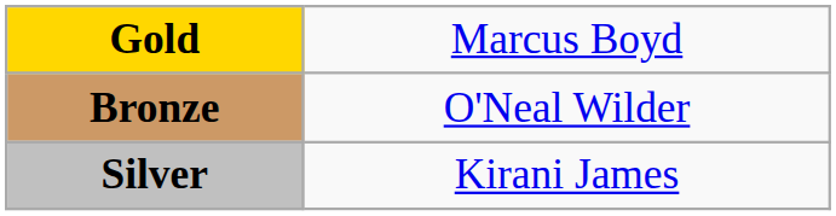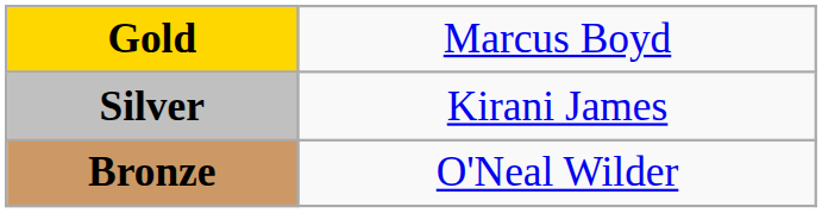 <table class="wikitable" style="text-align:center; " width="35%">
 <tr>
 <td bgcolor="gold"><strong>Gold</strong></td>
 <td><a href='#'>Marcus Boyd</a><br>  <small><em></em></small></td>
 </tr>
 <tr>
+<td bgcolor="silver"><strong>Silver</strong></td>
+<td><a href='#'>Kirani James</a><br>  <small><em></em></small></td>
+</tr>
+<tr>
 <td bgcolor="CC9966"><strong>Bronze</strong></td>
 <td><a href='#'>O'Neal Wilder</a><br>  <small><em></em></small></td>
 </tr>
-<tr>
-<td bgcolor="silver"><strong>Silver</strong></td>
-<td><a href='#'>Kirani James</a><br>  <small><em></em></small></td>
-</tr>
 </table>
